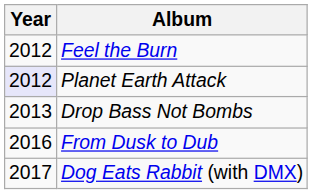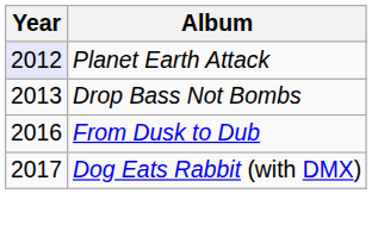 <table class="wikitable">
 <tr>
 <th>Year</th>
 <th>Album</th>
-</tr>
-<tr>
-<td>2012</td>
-<td><em><a href='#'>Feel the Burn</a></em></td>
 </tr>
 <tr>
 <td style="background: lavender;">2012</td>
 <td><em>Planet Earth Attack</em></td>
 </tr>
 <tr>
 <td>2013</td>
 <td><em>Drop Bass Not Bombs</em></td>
 </tr>
 <tr>
 <td>2016</td>
 <td><em><a href='#'>From Dusk to Dub</a></em></td>
 </tr>
 <tr>
 <td>2017</td>
 <td><em><a href='#'>Dog Eats Rabbit</a></em> (with <a href='#'>DMX</a>)</td>
 </tr>
 </table>
